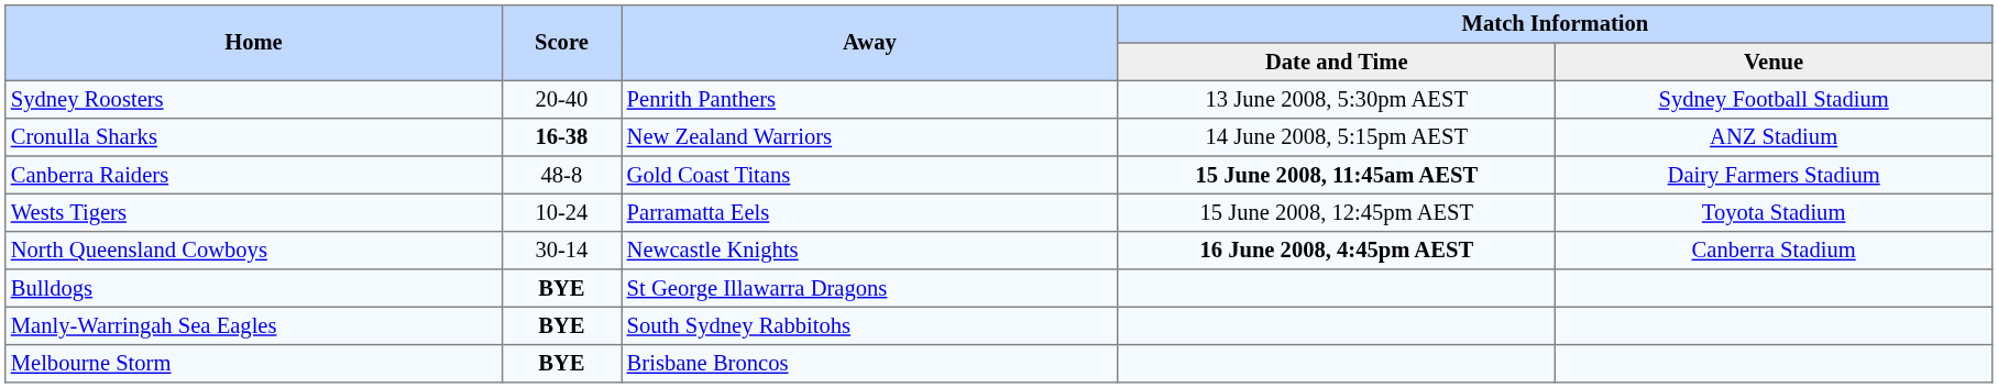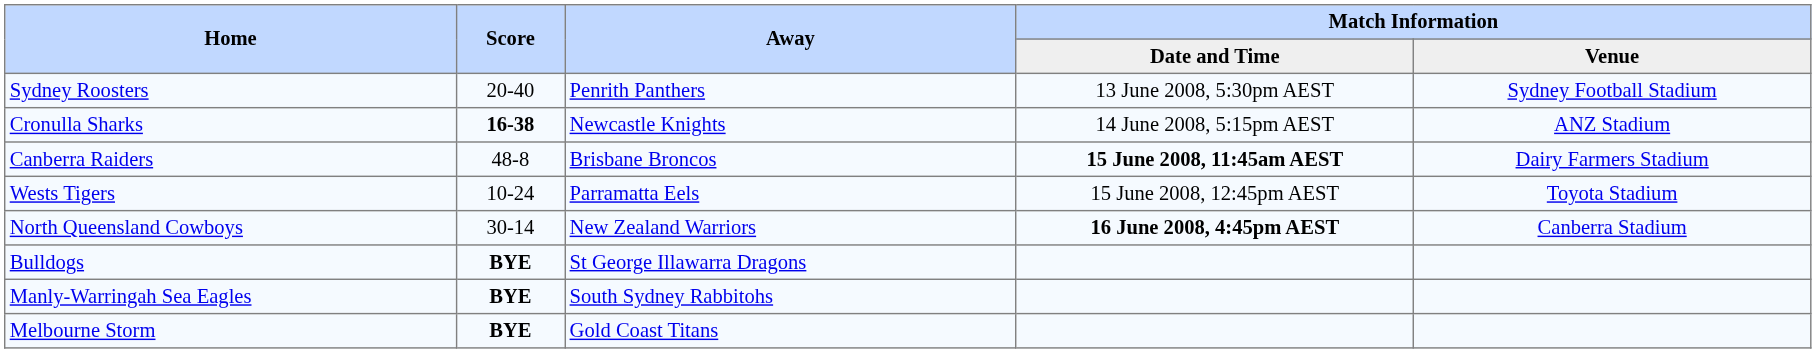 <table border=1 style="border-collapse:collapse; font-size:90%;" cellpadding=3 cellspacing=0 width=100%>
 <tr bgcolor=#C1D8FF>
 <th rowspan=2 width=25%>Home</th>
 <th rowspan=2 width=6%>Score</th>
 <th rowspan=2 width=25%>Away</th>
 <th colspan=6>Match Information</th>
 </tr>
 <tr bgcolor=#EFEFEF>
 <th width=22%>Date and Time</th>
 <th width=22%>Venue</th>
 </tr>
 <tr align=center bgcolor=#F5FAFF>
 <td align=left> <a href='#'>Sydney Roosters</a></td>
 <td>20-40</td>
 <td align=left> <a href='#'>Penrith Panthers</a></td>
 <td>13 June 2008, 5:30pm AEST</td>
 <td><a href='#'>Sydney Football Stadium</a></td>
 </tr>
 <tr align=center bgcolor=#F5FAFF>
 <td align=left> <a href='#'>Cronulla Sharks</a></td>
 <td><strong>16-38</strong></td>
-<td align=left> <a href='#'>New Zealand Warriors</a></td>
+<td align=left> <a href='#'>Newcastle Knights</a></td>
 <td>14 June 2008, 5:15pm AEST</td>
 <td><a href='#'>ANZ Stadium</a></td>
 </tr>
 <tr align=center bgcolor=#F5FAFF>
 <td align=left> <a href='#'>Canberra Raiders</a></td>
 <td>48-8</td>
-<td align=left> <a href='#'>Gold Coast Titans</a></td>
+<td align=left> <a href='#'>Brisbane Broncos</a></td>
 <td><strong>15 June 2008, 11:45am AEST</strong></td>
 <td><a href='#'>Dairy Farmers Stadium</a></td>
 </tr>
 <tr align=center bgcolor=#F5FAFF>
 <td align=left> <a href='#'>Wests Tigers</a></td>
 <td>10-24</td>
 <td align=left> <a href='#'>Parramatta Eels</a></td>
 <td>15 June 2008, 12:45pm AEST</td>
 <td><a href='#'>Toyota Stadium</a></td>
 </tr>
 <tr align=center bgcolor=#F5FAFF>
 <td align=left> <a href='#'>North Queensland Cowboys</a></td>
 <td>30-14</td>
-<td align=left> <a href='#'>Newcastle Knights</a></td>
+<td align=left> <a href='#'>New Zealand Warriors</a></td>
 <td><strong>16 June 2008, 4:45pm AEST</strong></td>
 <td><a href='#'>Canberra Stadium</a></td>
 </tr>
 <tr align=center bgcolor=#F5FAFF>
 <td align=left> <a href='#'>Bulldogs</a></td>
 <td><strong>BYE</strong></td>
 <td align=left> <a href='#'>St George Illawarra Dragons</a></td>
 <td></td>
 <td></td>
 </tr>
 <tr align=center bgcolor=#F5FAFF>
 <td align=left> <a href='#'>Manly-Warringah Sea Eagles</a></td>
 <td><strong>BYE</strong></td>
 <td align=left> <a href='#'>South Sydney Rabbitohs</a></td>
 <td></td>
 <td></td>
 </tr>
 <tr align=center bgcolor=#F5FAFF>
 <td align=left> <a href='#'>Melbourne Storm</a></td>
 <td><strong>BYE</strong></td>
-<td align=left> <a href='#'>Brisbane Broncos</a></td>
+<td align=left> <a href='#'>Gold Coast Titans</a></td>
 <td></td>
 <td></td>
 </tr>
 </table>
